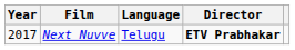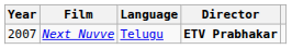 <table class="wikitable">
 <tr>
 <th scope="col">Year</th>
 <th scope="col">Film</th>
 <th scope="col">Language</th>
 <th scope="col">Director</th>
 <th scope="col" class="unsortable"></th>
 </tr>
 <tr>
-<td>2017</td>
+<td>2007</td>
 <td><em><a href='#'>Next Nuvve</a></em></td>
 <td><a href='#'>Telugu</a></td>
 <td><strong>ETV Prabhakar</strong></td>
 <td></td>
 </tr>
 </table>
